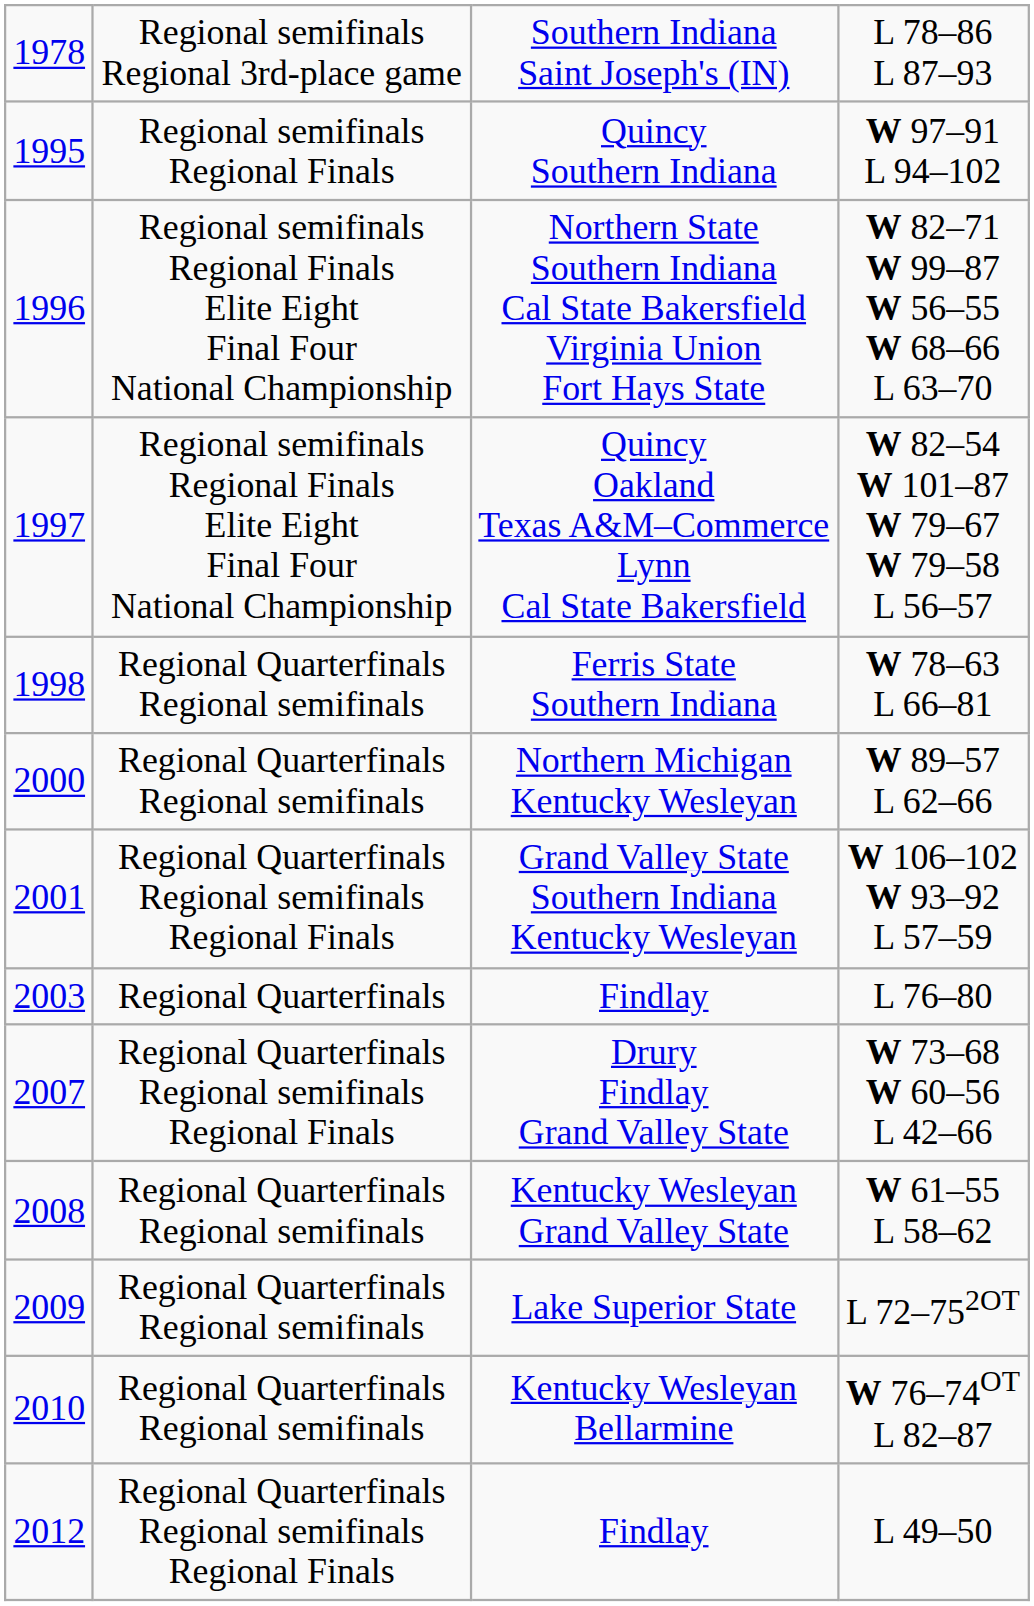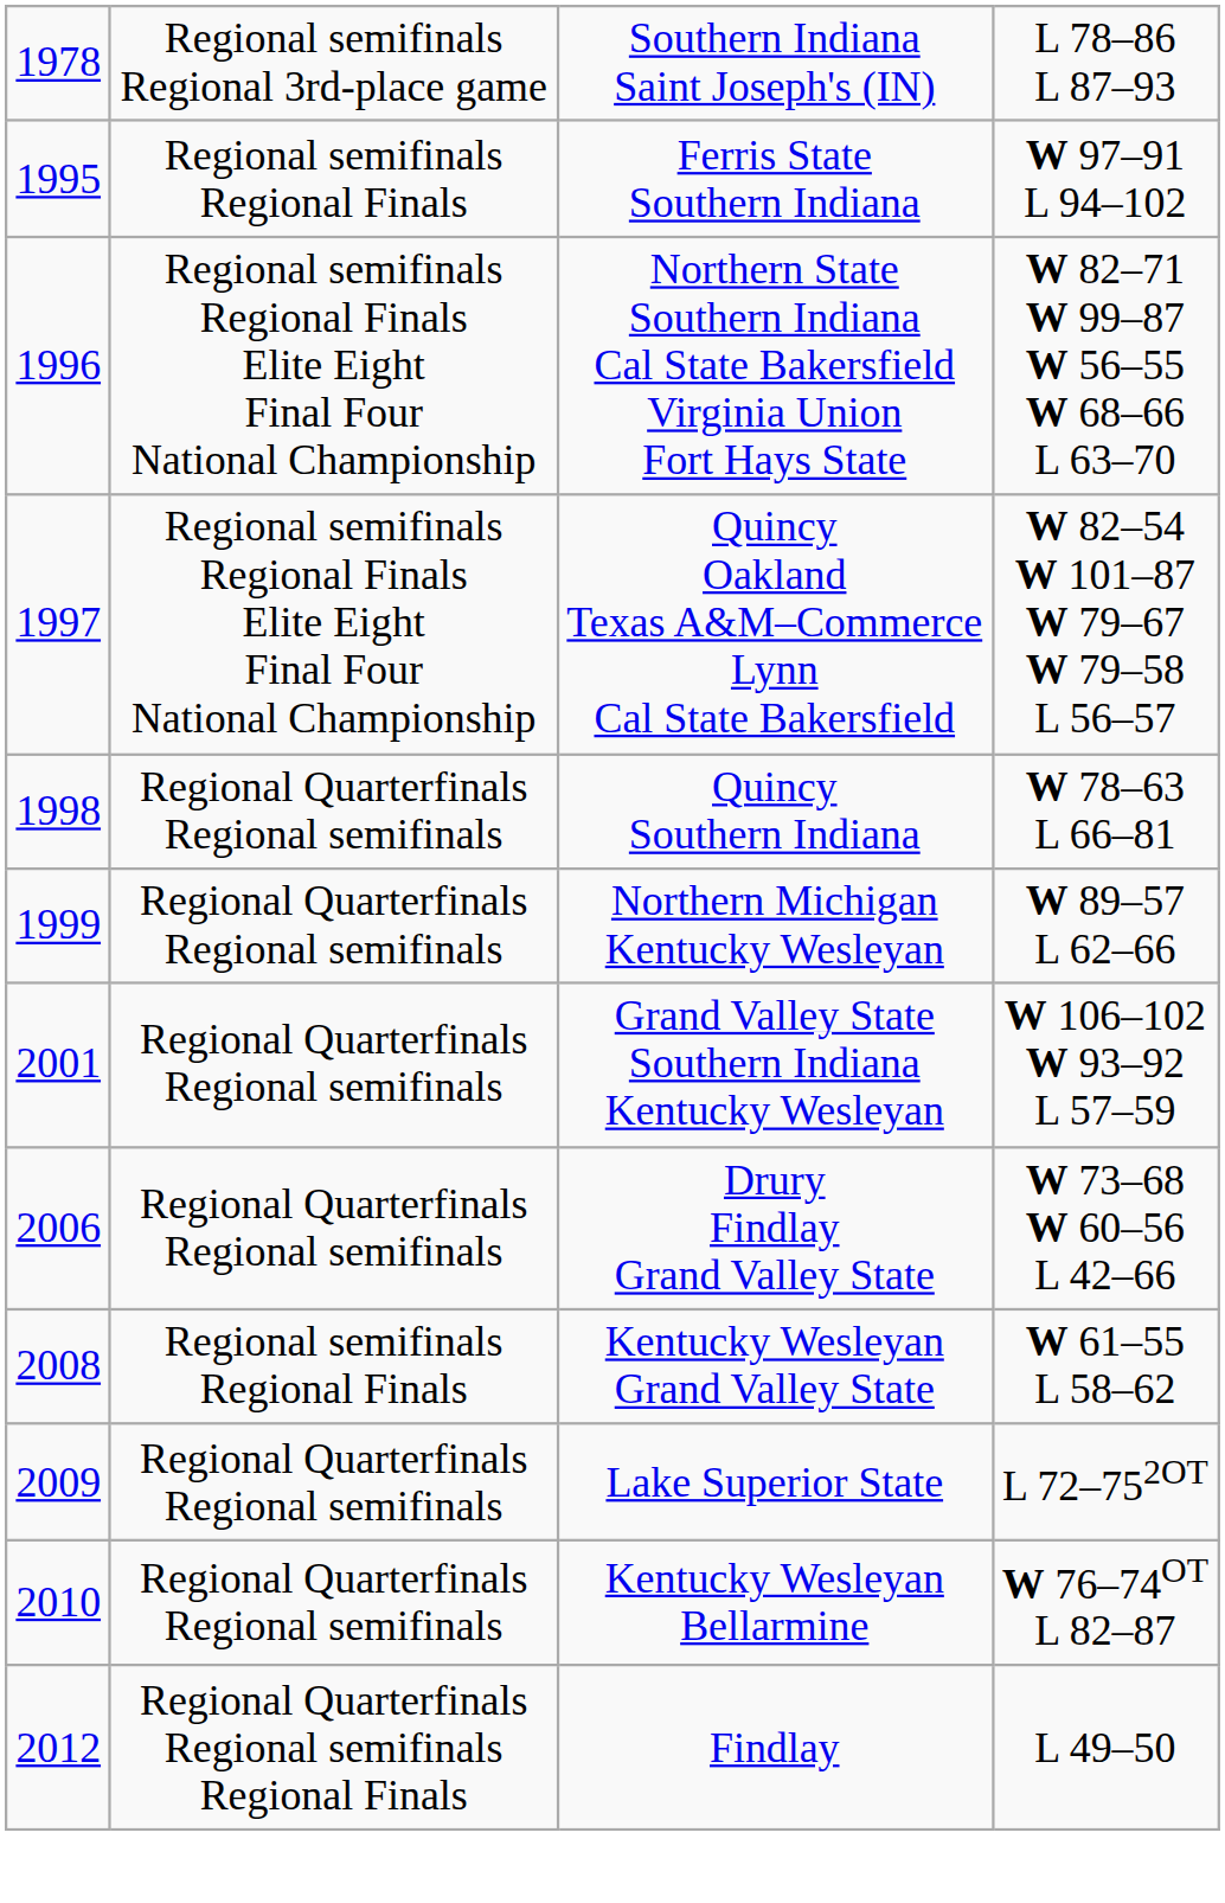 <table class="wikitable">
 <tr align="center">
 <td><a href='#'>1978</a></td>
 <td>Regional semifinals<br>Regional 3rd-place game</td>
 <td><a href='#'>Southern Indiana</a><br><a href='#'>Saint Joseph's (IN)</a></td>
 <td>L 78–86<br>L 87–93</td>
 </tr>
 <tr align="center">
 <td><a href='#'>1995</a></td>
 <td>Regional semifinals<br>Regional Finals</td>
-<td><a href='#'>Quincy</a><br><a href='#'>Southern Indiana</a></td>
+<td><a href='#'>Ferris State</a><br><a href='#'>Southern Indiana</a></td>
 <td><strong>W</strong> 97–91<br>L 94–102</td>
 </tr>
 <tr align="center">
 <td><a href='#'>1996</a></td>
 <td>Regional semifinals<br>Regional Finals<br>Elite Eight<br>Final Four<br>National Championship</td>
 <td><a href='#'>Northern State</a><br><a href='#'>Southern Indiana</a><br><a href='#'>Cal State Bakersfield</a><br><a href='#'>Virginia Union</a><br><a href='#'>Fort Hays State</a></td>
 <td><strong>W</strong> 82–71<br><strong>W</strong> 99–87<br><strong>W</strong> 56–55<br><strong>W</strong> 68–66<br>L 63–70</td>
 </tr>
 <tr align="center">
 <td><a href='#'>1997</a></td>
 <td>Regional semifinals<br>Regional Finals<br>Elite Eight<br>Final Four<br>National Championship</td>
 <td><a href='#'>Quincy</a><br><a href='#'>Oakland</a><br><a href='#'>Texas A&M–Commerce</a><br><a href='#'>Lynn</a><br><a href='#'>Cal State Bakersfield</a></td>
 <td><strong>W</strong> 82–54<br><strong>W</strong> 101–87<br><strong>W</strong> 79–67<br><strong>W</strong> 79–58<br>L 56–57</td>
 </tr>
 <tr align="center">
 <td><a href='#'>1998</a></td>
 <td>Regional Quarterfinals<br>Regional semifinals</td>
-<td><a href='#'>Ferris State</a><br><a href='#'>Southern Indiana</a></td>
+<td><a href='#'>Quincy</a><br><a href='#'>Southern Indiana</a></td>
 <td><strong>W</strong> 78–63<br>L 66–81</td>
 </tr>
 <tr align="center">
-<td><a href='#'>2000</a></td>
+<td><a href='#'>1999</a></td>
 <td>Regional Quarterfinals<br>Regional semifinals</td>
 <td><a href='#'>Northern Michigan</a><br><a href='#'>Kentucky Wesleyan</a></td>
 <td><strong>W</strong> 89–57<br>L 62–66</td>
 </tr>
 <tr align="center">
 <td><a href='#'>2001</a></td>
-<td>Regional Quarterfinals<br>Regional semifinals<br>Regional Finals</td>
+<td>Regional Quarterfinals<br>Regional semifinals</td>
 <td><a href='#'>Grand Valley State</a><br><a href='#'>Southern Indiana</a><br><a href='#'>Kentucky Wesleyan</a></td>
 <td><strong>W</strong> 106–102<br><strong>W</strong> 93–92<br>L 57–59</td>
 </tr>
 <tr align="center">
-<td><a href='#'>2003</a></td>
-<td>Regional Quarterfinals</td>
-<td><a href='#'>Findlay</a></td>
-<td>L 76–80</td>
-</tr>
-<tr align="center">
-<td><a href='#'>2007</a></td>
-<td>Regional Quarterfinals<br>Regional semifinals<br>Regional Finals</td>
+<td><a href='#'>2006</a></td>
+<td>Regional Quarterfinals<br>Regional semifinals</td>
 <td><a href='#'>Drury</a><br><a href='#'>Findlay</a><br><a href='#'>Grand Valley State</a></td>
 <td><strong>W</strong> 73–68<br><strong>W</strong> 60–56<br>L 42–66</td>
 </tr>
 <tr align="center">
 <td><a href='#'>2008</a></td>
-<td>Regional Quarterfinals<br>Regional semifinals</td>
+<td>Regional semifinals<br>Regional Finals</td>
 <td><a href='#'>Kentucky Wesleyan</a><br><a href='#'>Grand Valley State</a></td>
 <td><strong>W</strong> 61–55<br>L 58–62</td>
 </tr>
 <tr align="center">
 <td><a href='#'>2009</a></td>
 <td>Regional Quarterfinals<br>Regional semifinals</td>
 <td><a href='#'>Lake Superior State</a></td>
 <td>L 72–75<sup>2OT</sup></td>
 </tr>
 <tr align="center">
 <td><a href='#'>2010</a></td>
 <td>Regional Quarterfinals<br>Regional semifinals</td>
 <td><a href='#'>Kentucky Wesleyan</a><br><a href='#'>Bellarmine</a></td>
 <td><strong>W</strong> 76–74<sup>OT</sup><br>L 82–87</td>
 </tr>
 <tr align="center">
 <td><a href='#'>2012</a></td>
 <td>Regional Quarterfinals<br>Regional semifinals<br>Regional Finals</td>
 <td><a href='#'>Findlay</a></td>
 <td>L 49–50</td>
 </tr>
 </table>
